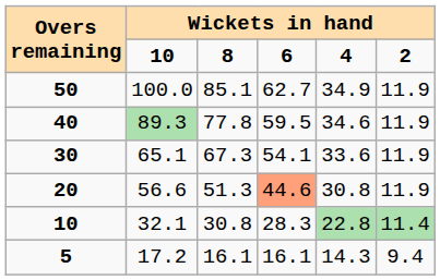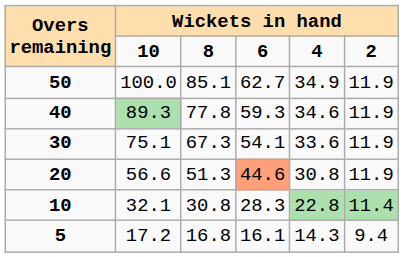 <table class="wikitable" style="float: right; margin: 1em 1em 1em 1em; text-align:center; width:25%;">
 <tr>
 <th rowspan="2" style="background: #ffdead;">Overs remaining</th>
 <th colspan="5" style="background: #ffdead;">Wickets in hand</th>
 </tr>
 <tr>
 <td><strong>10</strong></td>
 <td><strong>8</strong></td>
 <td><strong>6</strong></td>
 <td><strong>4</strong></td>
 <td><strong>2</strong></td>
 </tr>
 <tr>
 <td><strong>50</strong></td>
 <td>100.0</td>
 <td>85.1</td>
 <td>62.7</td>
 <td>34.9</td>
 <td>11.9</td>
 </tr>
 <tr>
 <td><strong>40</strong></td>
 <td style="background: #ACE1AF;">89.3</td>
 <td>77.8</td>
-<td>59.5</td>
+<td>59.3</td>
 <td>34.6</td>
 <td>11.9</td>
 </tr>
 <tr>
 <td><strong>30</strong></td>
-<td>65.1</td>
+<td>75.1</td>
 <td>67.3</td>
 <td>54.1</td>
 <td>33.6</td>
 <td>11.9</td>
 </tr>
 <tr>
 <td><strong>20</strong></td>
 <td>56.6</td>
 <td>51.3</td>
 <td style="background: lightsalmon;">44.6</td>
 <td>30.8</td>
 <td>11.9</td>
 </tr>
 <tr>
 <td><strong>10</strong></td>
 <td>32.1</td>
 <td>30.8</td>
 <td>28.3</td>
 <td style="background: #ACE1AF;">22.8</td>
 <td style="background: #ACE1AF;">11.4</td>
 </tr>
 <tr>
 <td><strong>5</strong></td>
 <td>17.2</td>
-<td>16.1</td>
+<td>16.8</td>
 <td>16.1</td>
 <td>14.3</td>
 <td>9.4</td>
 </tr>
 </table>
